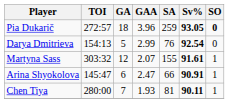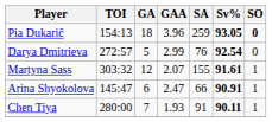 <table class="wikitable sortable" style="text-align:center;">
 <tr>
 <th>Player</th>
 <th>TOI</th>
 <th>GA</th>
 <th>GAA</th>
 <th>SA</th>
 <th>Sv%</th>
 <th>SO</th>
 </tr>
 <tr>
 <td style="text-align:left;"> <a href='#'>Pia Dukarič</a></td>
-<td>272:57</td>
+<td>154:13</td>
 <td>18</td>
 <td>3.96</td>
 <td>259</td>
 <td><strong>93.05</strong></td>
 <td><strong>0</strong></td>
 </tr>
 <tr>
 <td style="text-align:left;"> <a href='#'>Darya Dmitrieva</a></td>
-<td>154:13</td>
+<td>272:57</td>
 <td>5</td>
 <td>2.99</td>
 <td>76</td>
 <td><strong>92.54</strong></td>
 <td>0</td>
 </tr>
 <tr>
 <td style="text-align:left;"> <a href='#'>Martyna Sass</a></td>
 <td>303:32</td>
 <td>12</td>
 <td>2.07</td>
 <td>155</td>
 <td><strong>91.61</strong></td>
 <td>1</td>
 </tr>
 <tr>
 <td style="text-align:left;"> <a href='#'>Arina Shyokolova</a></td>
 <td>145:47</td>
 <td>6</td>
 <td>2.47</td>
 <td>66</td>
 <td><strong>90.91</strong></td>
 <td>1</td>
 </tr>
 <tr>
 <td style="text-align:left;"> <a href='#'>Chen Tiya</a></td>
 <td>280:00</td>
 <td>7</td>
 <td>1.93</td>
-<td>81</td>
+<td>91</td>
 <td><strong>90.11</strong></td>
 <td>1</td>
 </tr>
 <tr>
 </tr>
 </table>
